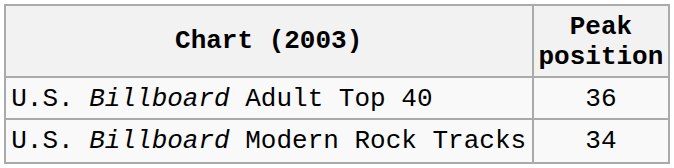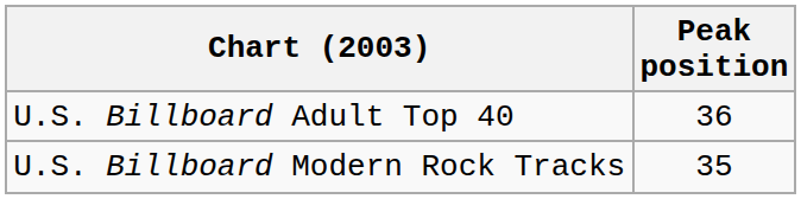 <table class="wikitable">
 <tr>
 <th>Chart (2003)</th>
 <th>Peak<br>position</th>
 </tr>
 <tr>
 <td>U.S. <em>Billboard</em> Adult Top 40</td>
 <td style="text-align:center;">36</td>
 </tr>
 <tr>
 <td>U.S. <em>Billboard</em> Modern Rock Tracks</td>
-<td style="text-align:center;">34</td>
+<td style="text-align:center;">35</td>
 </tr>
 </table>
